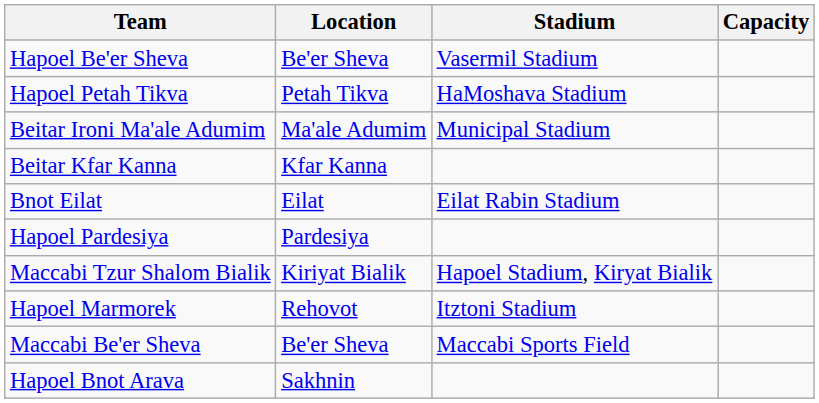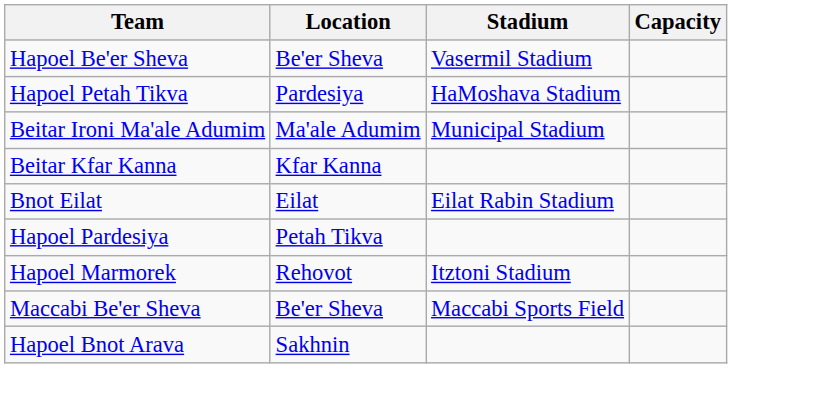 <table class="wikitable sortable">
 <tr>
 <th>Team</th>
 <th>Location</th>
 <th>Stadium</th>
 <th>Capacity</th>
 </tr>
 <tr>
 <td><a href='#'>Hapoel Be'er Sheva</a></td>
 <td><a href='#'>Be'er Sheva</a></td>
 <td><a href='#'>Vasermil Stadium</a></td>
 <td style="text-align:center"></td>
 </tr>
 <tr>
 <td><a href='#'>Hapoel Petah Tikva</a></td>
-<td><a href='#'>Petah Tikva</a></td>
+<td><a href='#'>Pardesiya</a></td>
 <td><a href='#'>HaMoshava Stadium</a></td>
 <td style="text-align:center"></td>
 </tr>
 <tr>
 <td><a href='#'>Beitar Ironi Ma'ale Adumim</a></td>
 <td><a href='#'>Ma'ale Adumim</a></td>
 <td><a href='#'>Municipal Stadium</a></td>
 <td style="text-align:center"></td>
 </tr>
 <tr>
 <td><a href='#'>Beitar Kfar Kanna</a></td>
 <td><a href='#'>Kfar Kanna</a></td>
 <td></td>
 <td style="text-align:center"></td>
 </tr>
 <tr>
 <td><a href='#'>Bnot Eilat</a></td>
 <td><a href='#'>Eilat</a></td>
 <td><a href='#'>Eilat Rabin Stadium</a></td>
 <td style="text-align:center"></td>
 </tr>
 <tr>
 <td><a href='#'>Hapoel Pardesiya</a></td>
-<td><a href='#'>Pardesiya</a></td>
+<td><a href='#'>Petah Tikva</a></td>
 <td></td>
-<td style="text-align:center"></td>
-</tr>
-<tr>
-<td><a href='#'>Maccabi Tzur Shalom Bialik</a></td>
-<td><a href='#'>Kiriyat Bialik</a></td>
-<td><a href='#'>Hapoel Stadium</a>, <a href='#'>Kiryat Bialik</a></td>
 <td style="text-align:center"></td>
 </tr>
 <tr>
 <td><a href='#'>Hapoel Marmorek</a></td>
 <td><a href='#'>Rehovot</a></td>
 <td><a href='#'>Itztoni Stadium</a></td>
 <td style="text-align:center"></td>
 </tr>
 <tr>
 <td><a href='#'>Maccabi Be'er Sheva</a></td>
 <td><a href='#'>Be'er Sheva</a></td>
 <td><a href='#'>Maccabi Sports Field</a></td>
 <td style="text-align:center"></td>
 </tr>
 <tr>
 <td><a href='#'>Hapoel Bnot Arava</a></td>
 <td><a href='#'>Sakhnin</a></td>
 <td></td>
 <td style="text-align:center"></td>
 </tr>
 </table>
